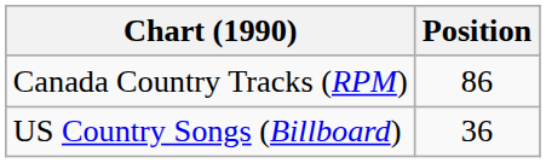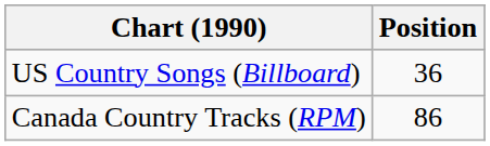 <table class="wikitable sortable">
 <tr>
 <th scope="col">Chart (1990)</th>
 <th scope="col">Position</th>
 </tr>
 <tr>
+<td>US <a href='#'>Country Songs</a> (<em><a href='#'>Billboard</a></em>)</td>
+<td align="center">36</td>
+</tr>
+<tr>
 <td>Canada Country Tracks (<em><a href='#'>RPM</a></em>)</td>
 <td align="center">86</td>
 </tr>
-<tr>
-<td>US <a href='#'>Country Songs</a> (<em><a href='#'>Billboard</a></em>)</td>
-<td align="center">36</td>
-</tr>
 </table>
